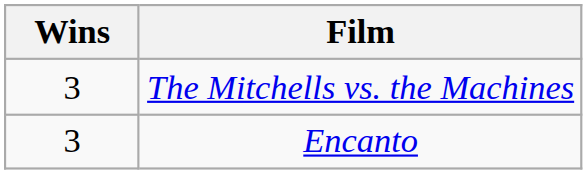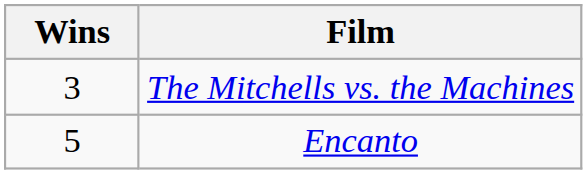 <table class="wikitable" style="text-align: center">
 <tr>
 <th scope="col" width="55">Wins</th>
 <th scope="col" align="center">Film</th>
 </tr>
 <tr>
 <td style="text-align:center">3</td>
 <td><em><a href='#'>The Mitchells vs. the Machines</a></em></td>
 </tr>
 <tr>
-<td style="text-align:center">3</td>
+<td style="text-align:center">5</td>
 <td><em><a href='#'>Encanto</a></em></td>
 </tr>
 </table>
